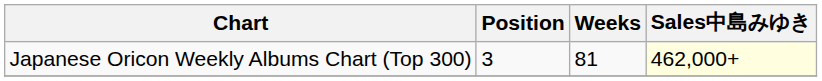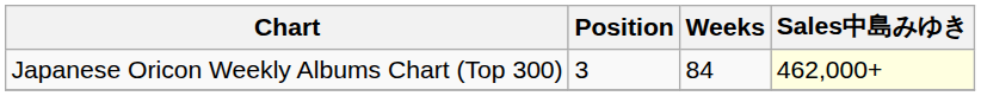 <table class="wikitable">
 <tr>
 <th>Chart</th>
 <th>Position</th>
 <th>Weeks</th>
 <th>Sales中島みゆき</th>
 </tr>
 <tr>
 <td>Japanese Oricon Weekly Albums Chart (Top 300)</td>
 <td>3</td>
-<td>81</td>
+<td>84</td>
 <td style="background: lightyellow;">462,000+</td>
 </tr>
 <tr>
 </tr>
 </table>
